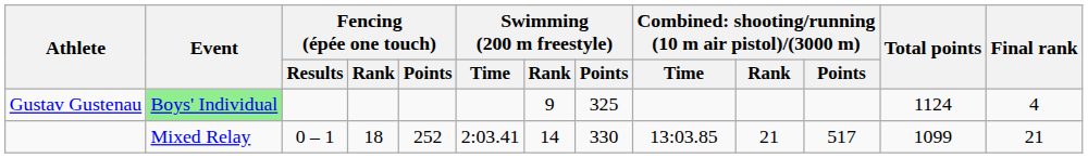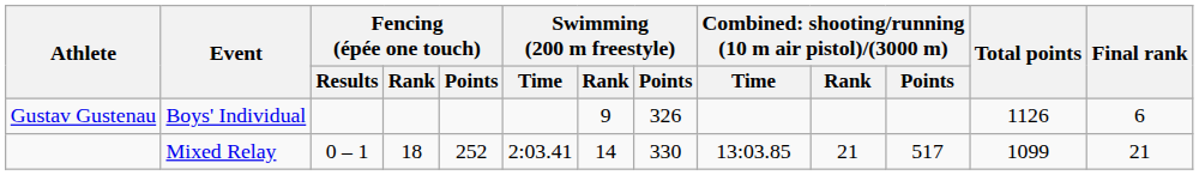 <table class="wikitable" style="font-size:90%;">
 <tr>
 <th rowspan=2>Athlete</th>
 <th rowspan=2>Event</th>
 <th colspan=3>Fencing<br><span>(épée one touch)</span></th>
 <th colspan=3>Swimming<br><span>(200 m freestyle)</span></th>
 <th colspan=3>Combined: shooting/running<br><span>(10 m air pistol)/(3000 m)</span></th>
 <th rowspan=2>Total points</th>
 <th rowspan=2>Final rank</th>
 </tr>
 <tr style="font-size:95%">
 <th>Results</th>
 <th>Rank</th>
 <th>Points</th>
 <th>Time</th>
 <th>Rank</th>
 <th>Points</th>
 <th>Time</th>
 <th>Rank</th>
 <th>Points</th>
 </tr>
 <tr align=center>
 <td align=left><a href='#'>Gustav Gustenau</a></td>
-<td align=left style="background: lightgreen;"><a href='#'>Boys' Individual</a></td>
+<td align=left><a href='#'>Boys' Individual</a></td>
 <td></td>
 <td></td>
 <td></td>
 <td></td>
 <td>9</td>
-<td>325</td>
+<td>326</td>
 <td></td>
 <td></td>
 <td></td>
-<td>1124</td>
-<td>4</td>
+<td>1126</td>
+<td>6</td>
 </tr>
 <tr align=center>
 <td align=left><br></td>
 <td align=left><a href='#'>Mixed Relay</a></td>
 <td>0 – 1</td>
 <td>18</td>
 <td>252</td>
 <td>2:03.41</td>
 <td>14</td>
 <td>330</td>
 <td>13:03.85</td>
 <td>21</td>
 <td>517</td>
 <td>1099</td>
 <td>21</td>
 </tr>
 </table>
